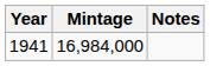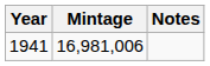 <table class="wikitable">
 <tr>
 <th scope="col">Year</th>
 <th scope="col">Mintage</th>
 <th scope="col">Notes</th>
 </tr>
 <tr>
 <td>1941</td>
-<td>16,984,000</td>
+<td>16,981,006</td>
 <td></td>
 </tr>
 </table>
